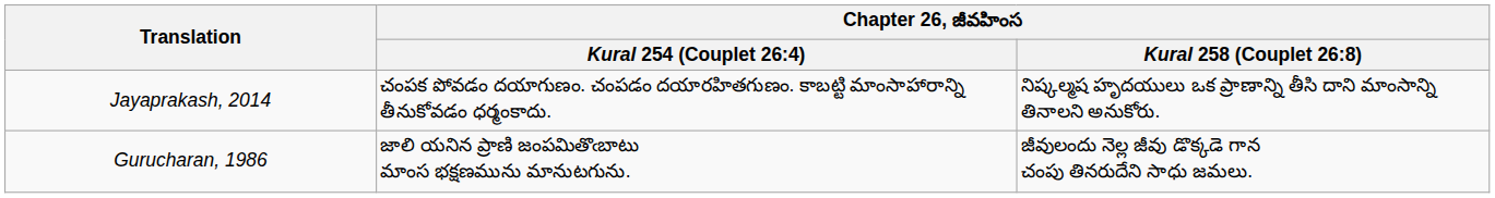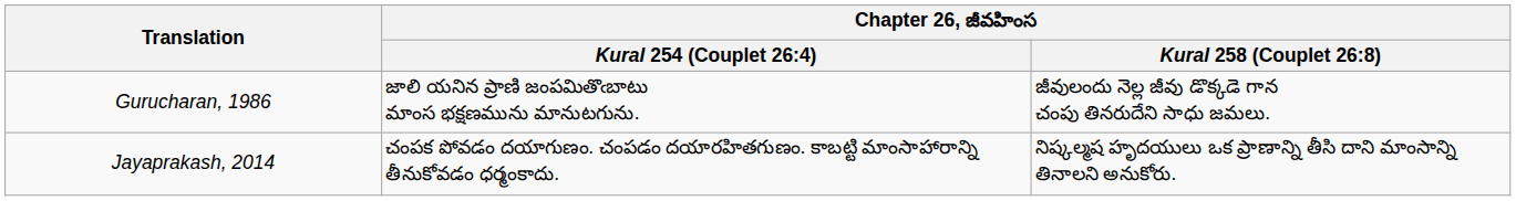 <table class="wikitable">
 <tr>
 <th style="text-align:center; width:25%;" rowspan="2">Translation</th>
 <th colspan="2">Chapter 26, జీవహింస</th>
 </tr>
 <tr>
 <th><em>Kural</em> 254 (Couplet 26:4)</th>
 <th><em>Kural</em> 258 (Couplet 26:8)</th>
 </tr>
 <tr>
+<td style="text-align:center;"><em>Gurucharan, 1986</em></td>
+<td>జాలి యనిన ప్రాణి జంపమితొఁబాటు<br>మాంస భక్షణమును మానుటగును.</td>
+<td>జీవులందు నెల్ల జీవు డొక్కడె గాన<br>చంపు తినరుదేని సాధు జమలు.</td>
+</tr>
+<tr>
 <td style="text-align:center;"><em>Jayaprakash, 2014</em></td>
 <td>చంపక పోవడం దయాగుణం. చంపడం దయారహితగుణం. కాబట్టి మాంసాహారాన్ని తీనుకోవడం ధర్మంకాదు.</td>
 <td>నిష్కల్మష హృదయులు ఒక ప్రాణాన్ని తీసి దాని మాంసాన్ని తినాలని అనుకోరు.</td>
 </tr>
-<tr>
-<td style="text-align:center;"><em>Gurucharan, 1986</em></td>
-<td>జాలి యనిన ప్రాణి జంపమితొఁబాటు<br>మాంస భక్షణమును మానుటగును.</td>
-<td>జీవులందు నెల్ల జీవు డొక్కడె గాన<br>చంపు తినరుదేని సాధు జమలు.</td>
-</tr>
 </table>
